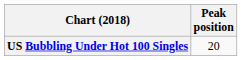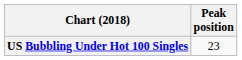 <table class="wikitable sortable plainrowheaders" style="text-align:center">
 <tr>
 <th scope="col">Chart (2018)</th>
 <th scope="col">Peak<br>position</th>
 </tr>
 <tr>
 <th scope="row">US <a href='#'>Bubbling Under Hot 100 Singles</a></th>
-<td>20</td>
+<td>23</td>
 </tr>
 </table>
